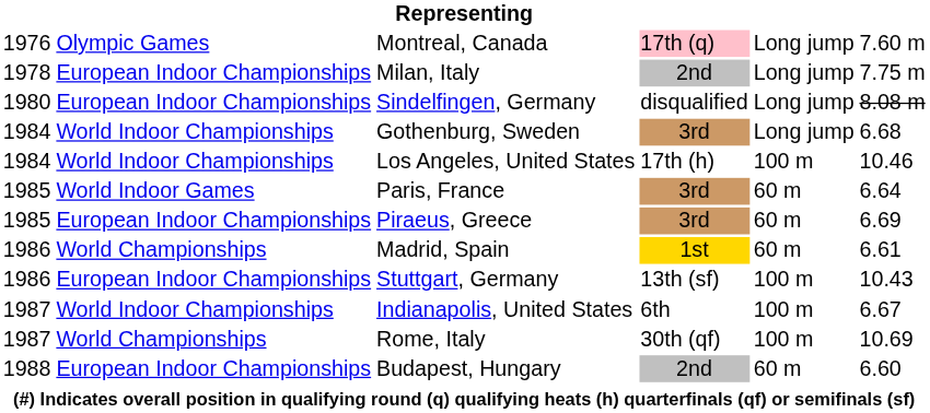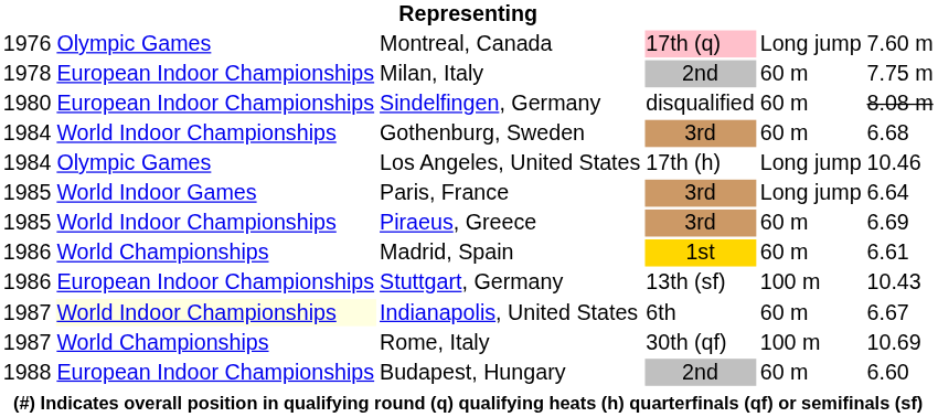 <table>
 <tr>
 <th colspan="6">Representing </th>
 </tr>
 <tr>
 <td>1976</td>
 <td><a href='#'>Olympic Games</a></td>
 <td>Montreal, Canada</td>
 <td style="background: pink;">17th (q)</td>
 <td>Long jump</td>
 <td>7.60 m</td>
 </tr>
 <tr>
 <td>1978</td>
 <td><a href='#'>European Indoor Championships</a></td>
 <td>Milan, Italy</td>
 <td bgcolor="silver" align="center">2nd</td>
-<td>Long jump</td>
+<td>60 m</td>
 <td>7.75 m</td>
 </tr>
 <tr>
 <td>1980</td>
 <td><a href='#'>European Indoor Championships</a></td>
 <td><a href='#'>Sindelfingen</a>, Germany</td>
 <td>disqualified</td>
-<td>Long jump</td>
+<td>60 m</td>
 <td><s>8.08 m</s></td>
 </tr>
 <tr>
 <td>1984</td>
 <td><a href='#'>World Indoor Championships</a></td>
 <td>Gothenburg, Sweden</td>
 <td bgcolor="cc9966" align="center">3rd</td>
-<td>Long jump</td>
+<td>60 m</td>
 <td>6.68</td>
 </tr>
 <tr>
 <td>1984</td>
-<td><a href='#'>World Indoor Championships</a></td>
+<td><a href='#'>Olympic Games</a></td>
 <td>Los Angeles, United States</td>
 <td>17th (h)</td>
-<td>100 m</td>
+<td>Long jump</td>
 <td>10.46</td>
 </tr>
 <tr>
 <td>1985</td>
 <td><a href='#'>World Indoor Games</a></td>
 <td>Paris, France</td>
 <td bgcolor="cc9966" align="center">3rd</td>
-<td>60 m</td>
+<td>Long jump</td>
 <td>6.64</td>
 </tr>
 <tr>
 <td>1985</td>
-<td><a href='#'>European Indoor Championships</a></td>
+<td><a href='#'>World Indoor Championships</a></td>
 <td><a href='#'>Piraeus</a>, Greece</td>
 <td bgcolor="cc9966" align="center">3rd</td>
 <td>60 m</td>
 <td>6.69</td>
 </tr>
 <tr>
 <td>1986</td>
 <td><a href='#'>World Championships</a></td>
 <td>Madrid, Spain</td>
 <td bgcolor="gold" align="center">1st</td>
 <td>60 m</td>
 <td>6.61</td>
 </tr>
 <tr>
 <td>1986</td>
 <td><a href='#'>European Indoor Championships</a></td>
 <td><a href='#'>Stuttgart</a>, Germany</td>
 <td>13th (sf)</td>
 <td>100 m</td>
 <td>10.43</td>
 </tr>
 <tr>
 <td>1987</td>
-<td><a href='#'>World Indoor Championships</a></td>
+<td style="background: lightyellow;"><a href='#'>World Indoor Championships</a></td>
 <td><a href='#'>Indianapolis</a>, United States</td>
 <td>6th</td>
-<td>100 m</td>
+<td>60 m</td>
 <td>6.67</td>
 </tr>
 <tr>
 <td>1987</td>
 <td><a href='#'>World Championships</a></td>
 <td>Rome, Italy</td>
 <td>30th (qf)</td>
 <td>100 m</td>
 <td>10.69</td>
 </tr>
 <tr>
 <td>1988</td>
 <td><a href='#'>European Indoor Championships</a></td>
 <td>Budapest, Hungary</td>
 <td bgcolor="silver" align="center">2nd</td>
 <td>60 m</td>
 <td>6.60</td>
 </tr>
 <tr>
 <th colspan=6><small>(#) Indicates overall position in qualifying round (q) qualifying heats (h) quarterfinals (qf) or semifinals (sf)</small></th>
 </tr>
 <tr>
 </tr>
 </table>
